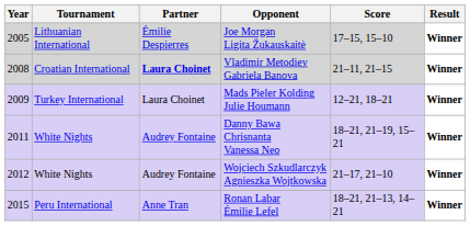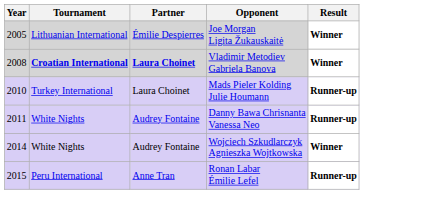 <table class="sortable wikitable" style="font-size: 90%;">
 <tr>
 <th>Year</th>
 <th>Tournament</th>
 <th>Partner</th>
 <th>Opponent</th>
-<th>Score</th>
 <th>Result</th>
 </tr>
 <tr style="background:#D5D5D5">
 <td align="center">2005</td>
 <td align="left"><a href='#'>Lithuanian International</a></td>
 <td align="left"> <a href='#'>Émilie Despierres</a></td>
 <td align="left"> <a href='#'>Joe Morgan</a> <br>  <a href='#'>Ligita Žukauskaitė</a></td>
-<td align="left">17–15, 15–10</td>
 <td style="text-align:left; background:white"> <strong>Winner</strong></td>
 </tr>
 <tr style="background:#D5D5D5">
 <td align="center">2008</td>
-<td align="left"><a href='#'>Croatian International</a></td>
+<td align="left"><strong><a href='#'>Croatian International</a></strong></td>
 <td align="left"><strong> <a href='#'>Laura Choinet</a></strong></td>
 <td align="left"> <a href='#'>Vladimir Metodiev</a> <br>  <a href='#'>Gabriela Banova</a></td>
-<td align="left">21–11, 21–15</td>
 <td style="text-align:left; background:white"> <strong>Winner</strong></td>
 </tr>
 <tr style="background:#D8CEF6">
-<td align="center">2009</td>
+<td align="center">2010</td>
 <td align="left"><a href='#'>Turkey International</a></td>
 <td align="left"> Laura Choinet</td>
 <td align="left"> <a href='#'>Mads Pieler Kolding</a> <br>  <a href='#'>Julie Houmann</a></td>
-<td align="left">12–21, 18–21</td>
-<td style="text-align:left; background:white"> <strong>Winner</strong></td>
+<td style="text-align:left; background:white"> <strong>Runner-up</strong></td>
 </tr>
 <tr style="background:#D8CEF6">
 <td align="center">2011</td>
 <td align="left"><a href='#'>White Nights</a></td>
 <td align="left"> <a href='#'>Audrey Fontaine</a></td>
 <td align="left"> <a href='#'>Danny Bawa Chrisnanta</a> <br>  <a href='#'>Vanessa Neo</a></td>
-<td align="left">18–21, 21–19, 15–21</td>
-<td style="text-align:left; background:white"> <strong>Winner</strong></td>
+<td style="text-align:left; background:white"> <strong>Runner-up</strong></td>
 </tr>
 <tr style="background:#D8CEF6">
-<td align="center">2012</td>
+<td align="center">2014</td>
 <td align="left">White Nights</td>
 <td align="left"> Audrey Fontaine</td>
 <td align="left"> <a href='#'>Wojciech Szkudlarczyk</a> <br>  <a href='#'>Agnieszka Wojtkowska</a></td>
-<td align="left">21–17, 21–10</td>
 <td style="text-align:left; background:white"> <strong>Winner</strong></td>
 </tr>
 <tr style="background:#D8CEF6">
 <td align="center">2015</td>
 <td align="left"><a href='#'>Peru International</a></td>
 <td align="left"> <a href='#'>Anne Tran</a></td>
 <td align="left"> <a href='#'>Ronan Labar</a> <br>  <a href='#'>Émilie Lefel</a></td>
-<td align="left">18–21, 21–13, 14–21</td>
-<td style="text-align:left; background:white"> <strong>Winner</strong></td>
+<td style="text-align:left; background:white"> <strong>Runner-up</strong></td>
 </tr>
 </table>
